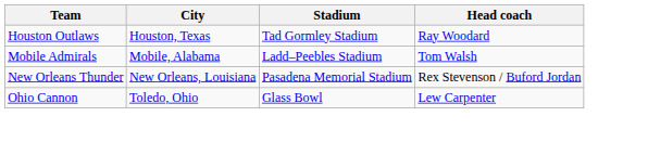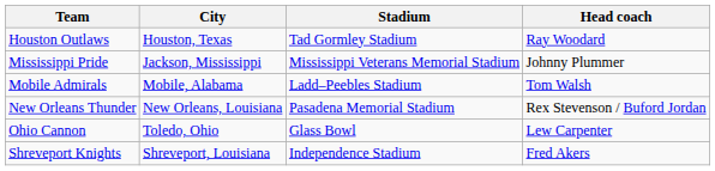 <table class="wikitable">
 <tr>
 <th>Team</th>
 <th>City</th>
 <th>Stadium</th>
 <th>Head coach</th>
 </tr>
 <tr>
 <td><a href='#'>Houston Outlaws</a></td>
 <td><a href='#'>Houston, Texas</a></td>
 <td><a href='#'>Tad Gormley Stadium</a></td>
 <td><a href='#'>Ray Woodard</a></td>
+</tr>
+<tr>
+<td><a href='#'>Mississippi Pride</a></td>
+<td><a href='#'>Jackson, Mississippi</a></td>
+<td><a href='#'>Mississippi Veterans Memorial Stadium</a></td>
+<td>Johnny Plummer</td>
 </tr>
 <tr>
 <td><a href='#'>Mobile Admirals</a></td>
 <td><a href='#'>Mobile, Alabama</a></td>
 <td><a href='#'>Ladd–Peebles Stadium</a></td>
 <td><a href='#'>Tom Walsh</a></td>
 </tr>
 <tr>
 <td><a href='#'>New Orleans Thunder</a></td>
 <td><a href='#'>New Orleans, Louisiana</a></td>
 <td><a href='#'>Pasadena Memorial Stadium</a></td>
 <td>Rex Stevenson / <a href='#'>Buford Jordan</a></td>
 </tr>
 <tr>
 <td><a href='#'>Ohio Cannon</a></td>
 <td><a href='#'>Toledo, Ohio</a></td>
 <td><a href='#'>Glass Bowl</a></td>
 <td><a href='#'>Lew Carpenter</a></td>
 </tr>
+<tr>
+<td><a href='#'>Shreveport Knights</a></td>
+<td><a href='#'>Shreveport, Louisiana</a></td>
+<td><a href='#'>Independence Stadium</a></td>
+<td><a href='#'>Fred Akers</a></td>
+</tr>
 </table>
